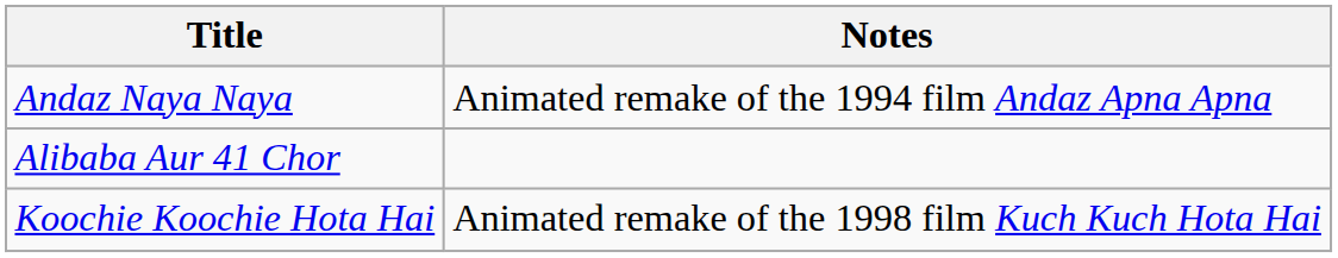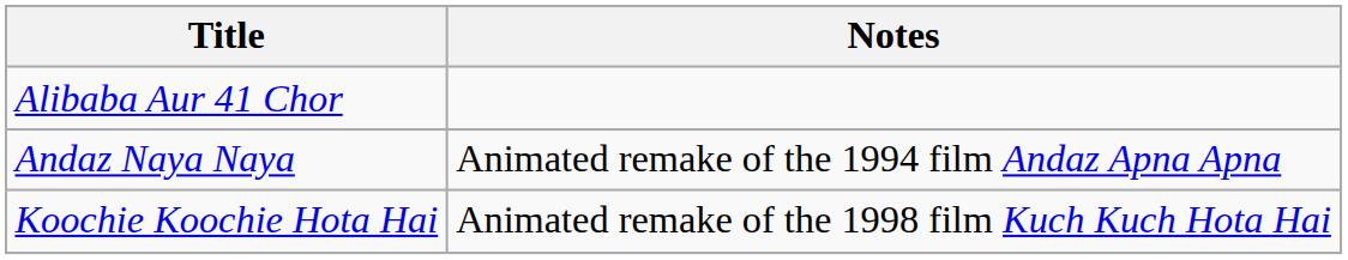 <table class="sortable wikitable">
 <tr>
 <th>Title</th>
 <th>Notes</th>
 </tr>
 <tr>
+<td><em><a href='#'>Alibaba Aur 41 Chor</a></em></td>
+<td></td>
+</tr>
+<tr>
 <td><em><a href='#'>Andaz Naya Naya</a></em></td>
 <td>Animated remake of the 1994 film <em><a href='#'>Andaz Apna Apna</a></em></td>
-</tr>
-<tr>
-<td><em><a href='#'>Alibaba Aur 41 Chor</a></em></td>
-<td></td>
 </tr>
 <tr>
 <td><em><a href='#'>Koochie Koochie Hota Hai</a></em></td>
 <td>Animated remake of the 1998 film <em><a href='#'>Kuch Kuch Hota Hai</a></em></td>
 </tr>
 </table>
